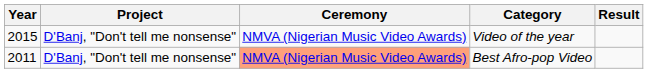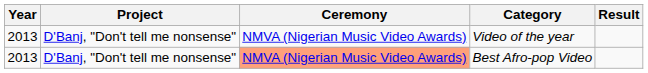 <table class="wikitable">
 <tr>
 <th>Year</th>
 <th>Project</th>
 <th>Ceremony</th>
 <th>Category</th>
 <th>Result</th>
 </tr>
 <tr>
-<td rowspan="1">2015</td>
+<td rowspan="1">2013</td>
 <td rowspan="1"><a href='#'>D'Banj</a>, "Don't tell me nonsense"</td>
 <td rowspan="1"><a href='#'>NMVA (Nigerian Music Video Awards)</a></td>
 <td><em>Video of the year</em></td>
 <td></td>
 </tr>
 <tr>
-<td rowspan="1">2011</td>
+<td rowspan="1">2013</td>
 <td rowspan="1"><a href='#'>D'Banj</a>, "Don't tell me nonsense"</td>
 <td rowspan="1" style="background: lightsalmon;"><a href='#'>NMVA (Nigerian Music Video Awards)</a></td>
 <td><em>Best Afro-pop Video</em></td>
 <td></td>
 </tr>
 </table>
